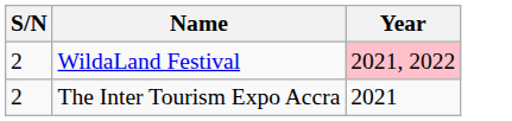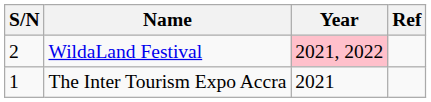 <table class="wikitable">
 <tr>
 <th>S/N</th>
 <th>Name</th>
 <th>Year</th>
+<th>Ref</th>
 </tr>
 <tr>
 <td>2</td>
 <td><a href='#'>WildaLand Festival</a></td>
 <td style="background: pink;">2021, 2022</td>
+<td></td>
 </tr>
 <tr>
-<td>2</td>
+<td>1</td>
 <td>The Inter Tourism Expo Accra</td>
 <td>2021</td>
+<td></td>
 </tr>
 </table>
